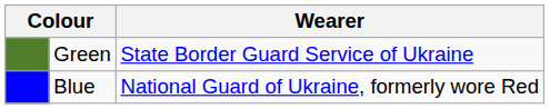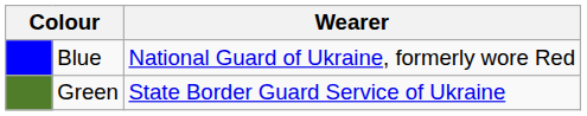 <table class="wikitable">
 <tr>
 <th colspan="2">Colour</th>
 <th>Wearer</th>
 </tr>
 <tr>
+<td style="background:#0000FF;"></td>
+<td>Blue</td>
+<td><a href='#'>National Guard of Ukraine</a>, formerly wore Red</td>
+</tr>
+<tr>
 <td style="background:#507D2A;">      </td>
 <td>Green</td>
 <td><a href='#'>State Border Guard Service of Ukraine</a></td>
 </tr>
-<tr>
-<td style="background:#0000FF;"></td>
-<td>Blue</td>
-<td><a href='#'>National Guard of Ukraine</a>, formerly wore Red</td>
-</tr>
 </table>
